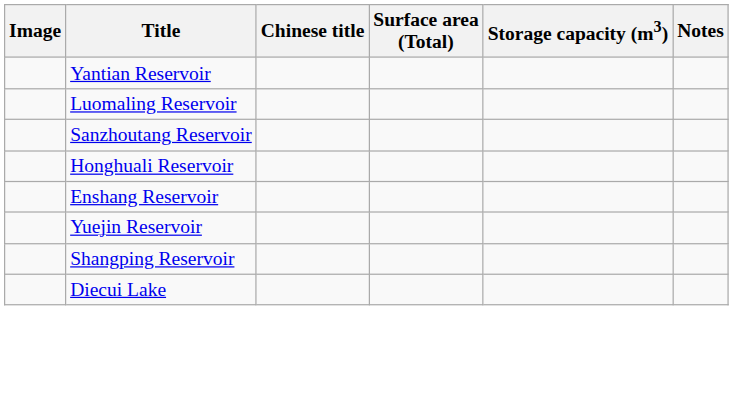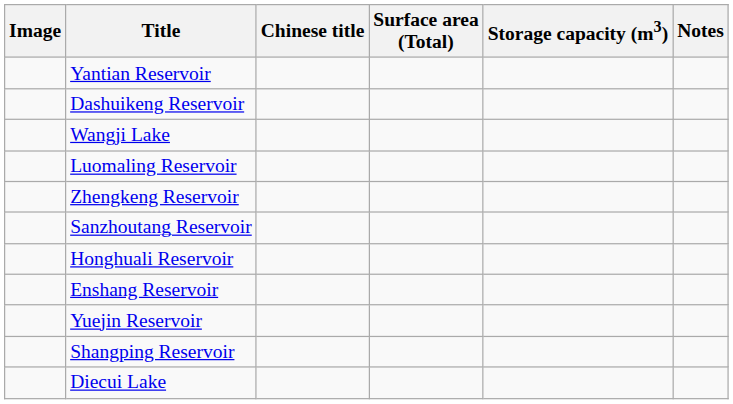 <table class="wikitable">
 <tr>
 <th>Image</th>
 <th>Title</th>
 <th>Chinese title</th>
 <th>Surface area<br>(Total)</th>
 <th>Storage capacity (m<sup>3</sup>)</th>
 <th>Notes</th>
 </tr>
 <tr>
 <td></td>
 <td><a href='#'>Yantian Reservoir</a></td>
 <td></td>
 <td></td>
 <td></td>
 <td></td>
 </tr>
 <tr>
 <td></td>
+<td><a href='#'>Dashuikeng Reservoir</a></td>
+<td></td>
+<td></td>
+<td></td>
+<td></td>
+</tr>
+<tr>
+<td></td>
+<td><a href='#'>Wangji Lake</a></td>
+<td></td>
+<td></td>
+<td></td>
+<td></td>
+</tr>
+<tr>
+<td></td>
 <td><a href='#'>Luomaling Reservoir</a></td>
+<td></td>
+<td></td>
+<td></td>
+<td></td>
+</tr>
+<tr>
+<td></td>
+<td><a href='#'>Zhengkeng Reservoir</a></td>
 <td></td>
 <td></td>
 <td></td>
 <td></td>
 </tr>
 <tr>
 <td></td>
 <td><a href='#'>Sanzhoutang Reservoir</a></td>
 <td></td>
 <td></td>
 <td></td>
 <td></td>
 </tr>
 <tr>
 <td></td>
 <td><a href='#'>Honghuali Reservoir</a></td>
 <td></td>
 <td></td>
 <td></td>
 <td></td>
 </tr>
 <tr>
 <td></td>
 <td><a href='#'>Enshang Reservoir</a></td>
 <td></td>
 <td></td>
 <td></td>
 <td></td>
 </tr>
 <tr>
 <td></td>
 <td><a href='#'>Yuejin Reservoir</a></td>
 <td></td>
 <td></td>
 <td></td>
 <td></td>
 </tr>
 <tr>
 <td></td>
 <td><a href='#'>Shangping Reservoir</a></td>
 <td></td>
 <td></td>
 <td></td>
 <td></td>
 </tr>
 <tr>
 <td></td>
 <td><a href='#'>Diecui Lake</a></td>
 <td></td>
 <td></td>
 <td></td>
 <td></td>
 </tr>
 </table>
